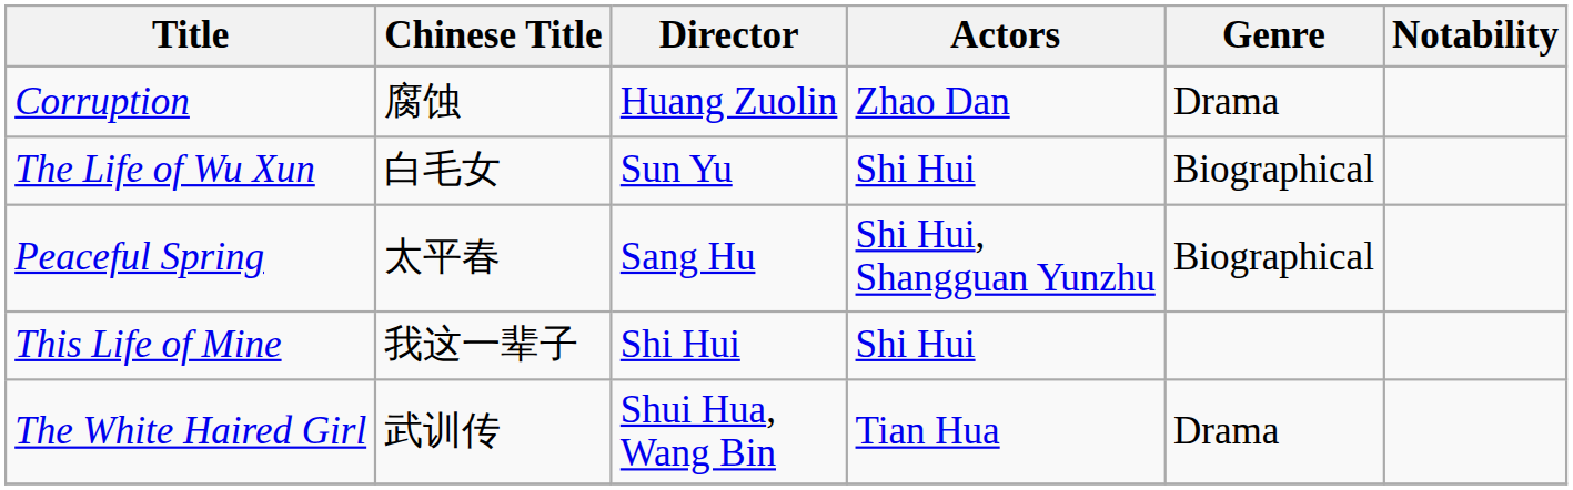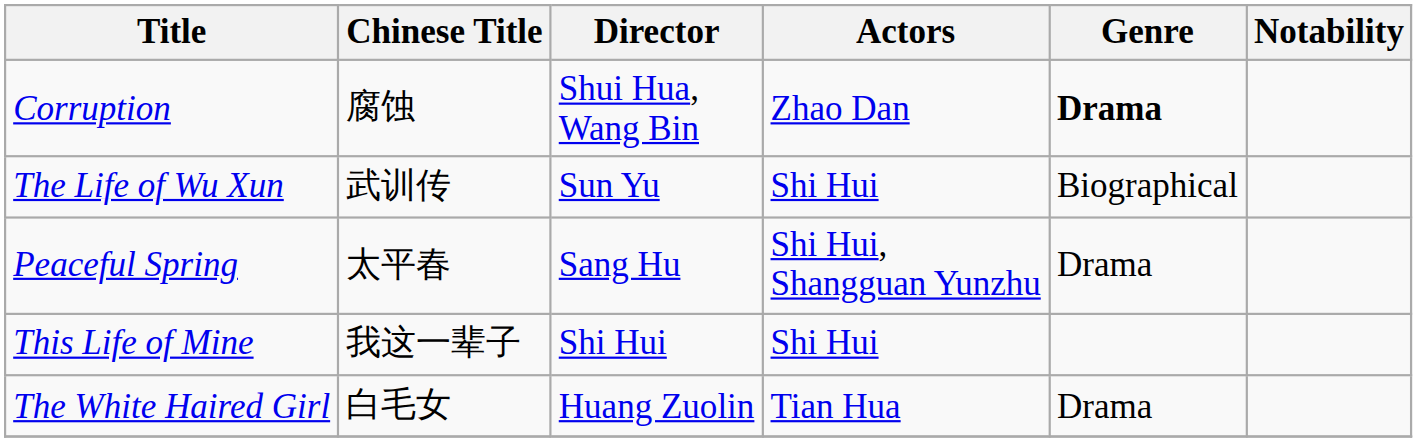 <table class="wikitable">
 <tr>
 <th>Title</th>
 <th>Chinese Title</th>
 <th>Director</th>
 <th>Actors</th>
 <th>Genre</th>
 <th>Notability</th>
 </tr>
 <tr>
 <td><em><a href='#'>Corruption</a></em></td>
 <td>腐蚀</td>
-<td><a href='#'>Huang Zuolin</a></td>
+<td><a href='#'>Shui Hua</a>,<br><a href='#'>Wang Bin</a></td>
 <td><a href='#'>Zhao Dan</a></td>
-<td>Drama</td>
+<td><strong>Drama</strong></td>
 <td></td>
 </tr>
 <tr>
 <td><em><a href='#'>The Life of Wu Xun</a></em></td>
-<td>白毛女</td>
+<td>武训传</td>
 <td><a href='#'>Sun Yu</a></td>
 <td><a href='#'>Shi Hui</a></td>
 <td>Biographical</td>
 <td></td>
 </tr>
 <tr>
 <td><em><a href='#'>Peaceful Spring</a></em></td>
 <td>太平春</td>
 <td><a href='#'>Sang Hu</a></td>
 <td><a href='#'>Shi Hui</a>,<br><a href='#'>Shangguan Yunzhu</a></td>
-<td>Biographical</td>
+<td>Drama</td>
 <td></td>
 </tr>
 <tr>
 <td><em><a href='#'>This Life of Mine</a></em></td>
 <td>我这一辈子</td>
 <td><a href='#'>Shi Hui</a></td>
 <td><a href='#'>Shi Hui</a></td>
 <td></td>
 <td></td>
 </tr>
 <tr>
 <td><em><a href='#'>The White Haired Girl</a></em></td>
-<td>武训传</td>
-<td><a href='#'>Shui Hua</a>,<br><a href='#'>Wang Bin</a></td>
+<td>白毛女</td>
+<td><a href='#'>Huang Zuolin</a></td>
 <td><a href='#'>Tian Hua</a></td>
 <td>Drama</td>
 <td></td>
 </tr>
 <tr>
 </tr>
 </table>
